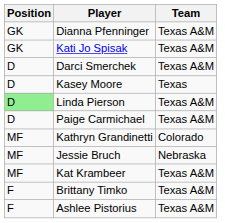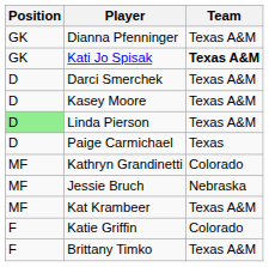 <table class="wikitable">
 <tr>
 <th>Position</th>
 <th>Player</th>
 <th>Team</th>
 </tr>
 <tr>
 <td>GK</td>
 <td>Dianna Pfenninger</td>
 <td>Texas A&M</td>
 </tr>
 <tr>
 <td>GK</td>
 <td><a href='#'>Kati Jo Spisak</a></td>
-<td>Texas A&M</td>
+<td><strong>Texas A&M</strong></td>
 </tr>
 <tr>
 <td>D</td>
 <td>Darci Smerchek</td>
 <td>Texas A&M</td>
 </tr>
 <tr>
 <td>D</td>
 <td>Kasey Moore</td>
-<td>Texas</td>
+<td>Texas A&M</td>
 </tr>
 <tr>
 <td style="background: lightgreen;">D</td>
 <td>Linda Pierson</td>
 <td>Texas A&M</td>
 </tr>
 <tr>
 <td>D</td>
 <td>Paige Carmichael</td>
-<td>Texas A&M</td>
+<td>Texas</td>
 </tr>
 <tr>
 <td>MF</td>
 <td>Kathryn Grandinetti</td>
 <td>Colorado</td>
 </tr>
 <tr>
 <td>MF</td>
 <td>Jessie Bruch</td>
 <td>Nebraska</td>
 </tr>
 <tr>
 <td>MF</td>
 <td>Kat Krambeer</td>
 <td>Texas A&M</td>
 </tr>
 <tr>
 <td>F</td>
+<td>Katie Griffin</td>
+<td>Colorado</td>
+</tr>
+<tr>
+<td>F</td>
 <td>Brittany Timko</td>
 <td>Texas A&M</td>
 </tr>
-<tr>
-<td>F</td>
-<td>Ashlee Pistorius</td>
-<td>Texas A&M</td>
-</tr>
 </table>
